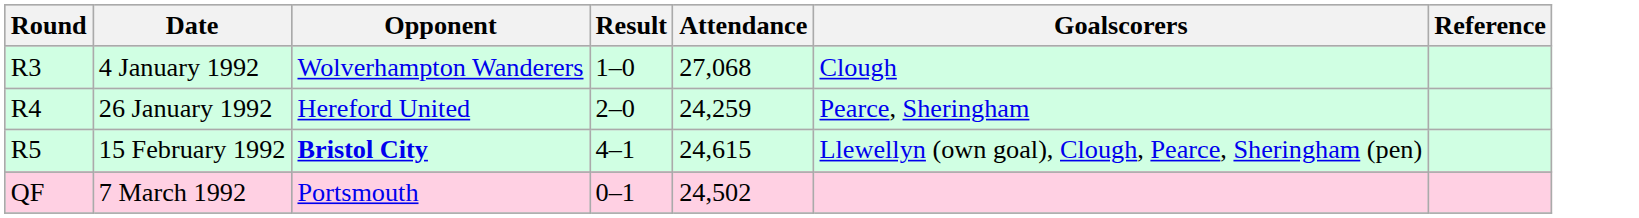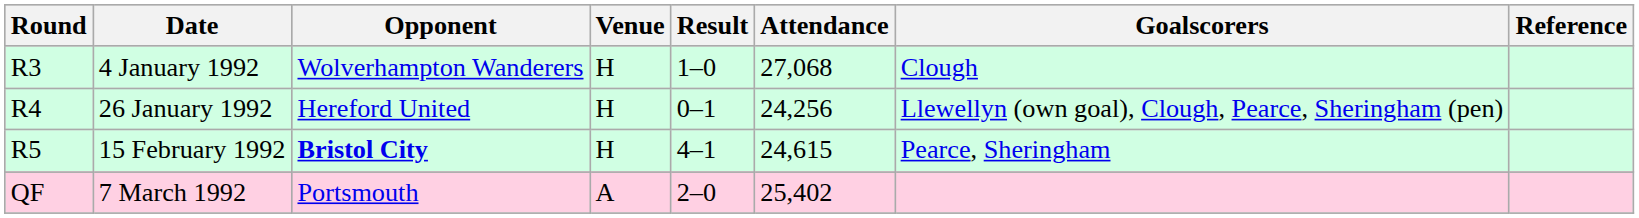 <table class="wikitable">
 <tr>
 <th>Round</th>
 <th>Date</th>
 <th>Opponent</th>
+<th>Venue</th>
 <th>Result</th>
 <th>Attendance</th>
 <th>Goalscorers</th>
 <th>Reference</th>
 </tr>
 <tr style="background-color: #d0ffe3;">
 <td>R3</td>
 <td>4 January 1992</td>
 <td><a href='#'>Wolverhampton Wanderers</a></td>
+<td>H</td>
 <td>1–0</td>
 <td>27,068</td>
 <td><a href='#'>Clough</a></td>
 <td></td>
 </tr>
 <tr style="background-color: #d0ffe3;">
 <td>R4</td>
 <td>26 January 1992</td>
 <td><a href='#'>Hereford United</a></td>
-<td>2–0</td>
-<td>24,259</td>
-<td><a href='#'>Pearce</a>, <a href='#'>Sheringham</a></td>
+<td>H</td>
+<td>0–1</td>
+<td>24,256</td>
+<td><a href='#'>Llewellyn</a> (own goal), <a href='#'>Clough</a>, <a href='#'>Pearce</a>, <a href='#'>Sheringham</a> (pen)</td>
 <td></td>
 </tr>
 <tr style="background-color: #d0ffe3;">
 <td>R5</td>
 <td>15 February 1992</td>
 <td><strong><a href='#'>Bristol City</a></strong></td>
+<td>H</td>
 <td>4–1</td>
 <td>24,615</td>
-<td><a href='#'>Llewellyn</a> (own goal), <a href='#'>Clough</a>, <a href='#'>Pearce</a>, <a href='#'>Sheringham</a> (pen)</td>
+<td><a href='#'>Pearce</a>, <a href='#'>Sheringham</a></td>
 <td></td>
 </tr>
 <tr style="background-color: #ffd0e3;">
 <td>QF</td>
 <td>7 March 1992</td>
 <td><a href='#'>Portsmouth</a></td>
-<td>0–1</td>
-<td>24,502</td>
+<td>A</td>
+<td>2–0</td>
+<td>25,402</td>
 <td></td>
 <td></td>
 </tr>
 </table>
